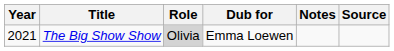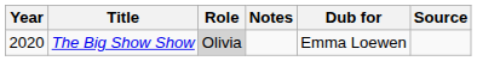 <table class="wikitable">
 <tr>
 <th>Year</th>
 <th>Title</th>
 <th>Role</th>
+<th>Notes</th>
 <th>Dub for</th>
-<th>Notes</th>
 <th>Source</th>
 </tr>
 <tr>
-<td>2021</td>
+<td>2020</td>
 <td><em><a href='#'>The Big Show Show</a></em></td>
 <td style="background: lightgrey;">Olivia</td>
+<td></td>
 <td>Emma Loewen</td>
-<td></td>
 <td></td>
 </tr>
 </table>
